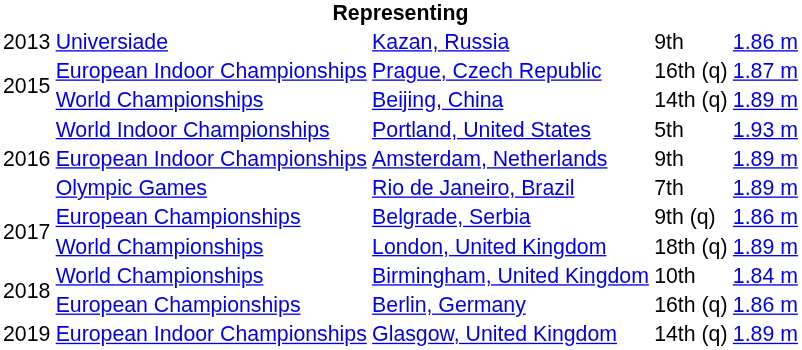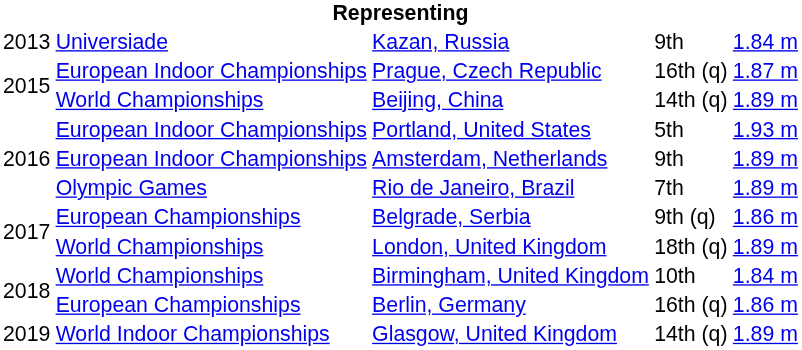 <table>
 <tr>
 <th colspan="5">Representing </th>
 </tr>
 <tr>
 <td>2013</td>
 <td><a href='#'>Universiade</a></td>
 <td><a href='#'>Kazan, Russia</a></td>
 <td>9th</td>
-<td><a href='#'>1.86 m</a></td>
+<td><a href='#'>1.84 m</a></td>
 </tr>
 <tr>
 <td rowspan=2>2015</td>
 <td><a href='#'>European Indoor Championships</a></td>
 <td><a href='#'>Prague, Czech Republic</a></td>
 <td>16th (q)</td>
 <td><a href='#'>1.87 m</a></td>
 </tr>
 <tr>
 <td><a href='#'>World Championships</a></td>
 <td><a href='#'>Beijing, China</a></td>
 <td>14th (q)</td>
 <td><a href='#'>1.89 m</a></td>
 </tr>
 <tr>
 <td rowspan=3>2016</td>
-<td><a href='#'>World Indoor Championships</a></td>
+<td><a href='#'>European Indoor Championships</a></td>
 <td><a href='#'>Portland, United States</a></td>
 <td>5th</td>
 <td><a href='#'>1.93 m</a></td>
 </tr>
 <tr>
 <td><a href='#'>European Indoor Championships</a></td>
 <td><a href='#'>Amsterdam, Netherlands</a></td>
 <td>9th</td>
 <td><a href='#'>1.89 m</a></td>
 </tr>
 <tr>
 <td><a href='#'>Olympic Games</a></td>
 <td><a href='#'>Rio de Janeiro, Brazil</a></td>
 <td>7th</td>
 <td><a href='#'>1.89 m</a></td>
 </tr>
 <tr>
 <td rowspan=2>2017</td>
 <td><a href='#'>European Championships</a></td>
 <td><a href='#'>Belgrade, Serbia</a></td>
 <td>9th (q)</td>
 <td><a href='#'>1.86 m</a></td>
 </tr>
 <tr>
 <td><a href='#'>World Championships</a></td>
 <td><a href='#'>London, United Kingdom</a></td>
 <td>18th (q)</td>
 <td><a href='#'>1.89 m</a></td>
 </tr>
 <tr>
 <td rowspan=2>2018</td>
 <td><a href='#'>World Championships</a></td>
 <td><a href='#'>Birmingham, United Kingdom</a></td>
 <td>10th</td>
 <td><a href='#'>1.84 m</a></td>
 </tr>
 <tr>
 <td><a href='#'>European Championships</a></td>
 <td><a href='#'>Berlin, Germany</a></td>
 <td>16th (q)</td>
 <td><a href='#'>1.86 m</a></td>
 </tr>
 <tr>
 <td>2019</td>
-<td><a href='#'>European Indoor Championships</a></td>
+<td><a href='#'>World Indoor Championships</a></td>
 <td><a href='#'>Glasgow, United Kingdom</a></td>
 <td>14th (q)</td>
 <td><a href='#'>1.89 m</a></td>
 </tr>
 </table>
